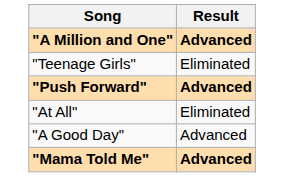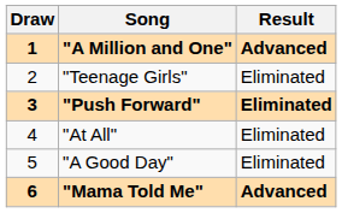 <table class="sortable wikitable" style="margin: 1em auto 1em auto; text-align:center">
 <tr>
+<th>Draw</th>
 <th>Song</th>
 <th>Result</th>
 </tr>
 <tr style="font-weight:bold; background:navajowhite;">
+<td>1</td>
 <td align="left">"A Million and One"</td>
 <td align="left">Advanced</td>
 </tr>
 <tr>
+<td>2</td>
 <td align="left">"Teenage Girls"</td>
 <td align="left">Eliminated</td>
 </tr>
 <tr style="font-weight:bold; background:navajowhite;">
+<td>3</td>
 <td align="left">"Push Forward"</td>
-<td align="left">Advanced</td>
+<td align="left">Eliminated</td>
 </tr>
 <tr>
+<td>4</td>
 <td align="left">"At All"</td>
 <td align="left">Eliminated</td>
 </tr>
 <tr>
+<td>5</td>
 <td align="left">"A Good Day"</td>
-<td align="left">Advanced</td>
+<td align="left">Eliminated</td>
 </tr>
 <tr style="font-weight:bold; background:navajowhite;">
+<td>6</td>
 <td align="left">"Mama Told Me"</td>
 <td align="left">Advanced</td>
 </tr>
 </table>
